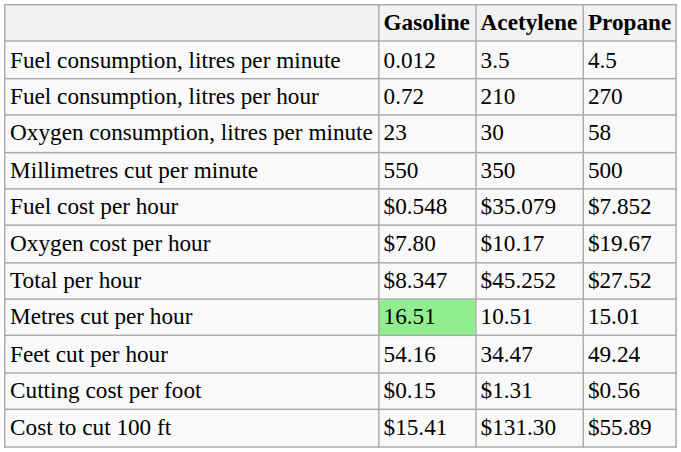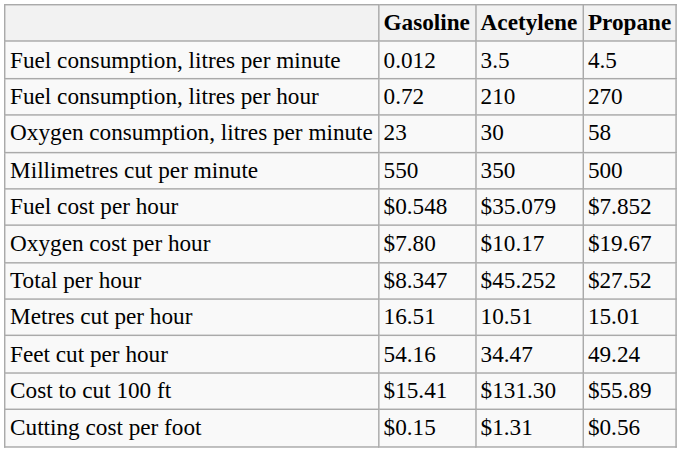 <table class="wikitable">
 <tr>
 <th></th>
 <th>Gasoline</th>
 <th>Acetylene</th>
 <th>Propane</th>
 </tr>
 <tr>
 <td>Fuel consumption, litres per minute</td>
 <td>0.012</td>
 <td>3.5</td>
 <td>4.5</td>
 </tr>
 <tr>
 <td>Fuel consumption, litres per hour</td>
 <td>0.72</td>
 <td>210</td>
 <td>270</td>
 </tr>
 <tr>
 <td>Oxygen consumption, litres per minute</td>
 <td>23</td>
 <td>30</td>
 <td>58</td>
 </tr>
 <tr>
 <td>Millimetres cut per minute</td>
 <td>550</td>
 <td>350</td>
 <td>500</td>
 </tr>
 <tr>
 <td>Fuel cost per hour</td>
 <td>$0.548</td>
 <td>$35.079</td>
 <td>$7.852</td>
 </tr>
 <tr>
 <td>Oxygen cost per hour</td>
 <td>$7.80</td>
 <td>$10.17</td>
 <td>$19.67</td>
 </tr>
 <tr>
 <td>Total per hour</td>
 <td>$8.347</td>
 <td>$45.252</td>
 <td>$27.52</td>
 </tr>
 <tr>
 <td>Metres cut per hour</td>
-<td style="background: lightgreen;">16.51</td>
+<td>16.51</td>
 <td>10.51</td>
 <td>15.01</td>
 </tr>
 <tr>
 <td>Feet cut per hour</td>
 <td>54.16</td>
 <td>34.47</td>
 <td>49.24</td>
 </tr>
 <tr>
+<td>Cost to cut 100 ft</td>
+<td>$15.41</td>
+<td>$131.30</td>
+<td>$55.89</td>
+</tr>
+<tr>
 <td>Cutting cost per foot</td>
 <td>$0.15</td>
 <td>$1.31</td>
 <td>$0.56</td>
 </tr>
-<tr>
-<td>Cost to cut 100 ft</td>
-<td>$15.41</td>
-<td>$131.30</td>
-<td>$55.89</td>
-</tr>
 </table>
